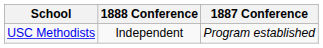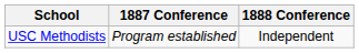 <table class="wikitable">
 <tr>
 <th>School</th>
+<th>1887 Conference</th>
 <th>1888 Conference</th>
-<th>1887 Conference</th>
 </tr>
 <tr style="text-align:center;">
 <td><a href='#'>USC Methodists</a></td>
+<td><em>Program established</em></td>
 <td>Independent</td>
-<td><em>Program established</em></td>
 </tr>
 </table>
